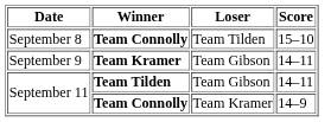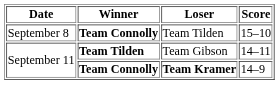 <table border=1>
 <tr>
 <th>Date</th>
 <th>Winner</th>
 <th>Loser</th>
 <th>Score</th>
 </tr>
 <tr>
 <td>September 8</td>
 <td><strong>Team Connolly</strong></td>
 <td>Team Tilden</td>
 <td>15–10</td>
 </tr>
 <tr>
-<td>September 9</td>
-<td><strong>Team Kramer</strong></td>
-<td>Team Gibson</td>
-<td>14–11</td>
-</tr>
-<tr>
 <td rowspan=2>September 11</td>
 <td><strong>Team Tilden</strong></td>
 <td>Team Gibson</td>
 <td>14–11</td>
 </tr>
 <tr>
 <td><strong>Team Connolly</strong></td>
-<td>Team Kramer</td>
+<td><strong>Team Kramer</strong></td>
 <td>14–9</td>
 </tr>
 </table>
